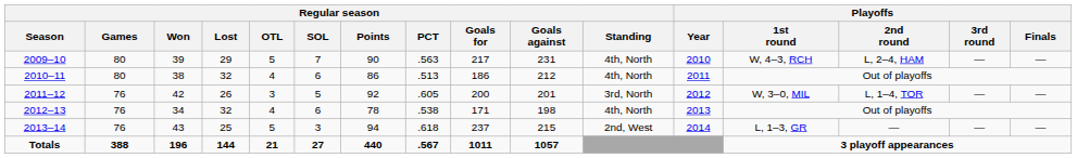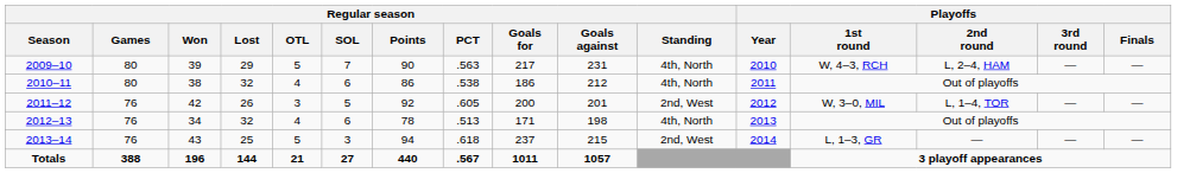 <table class="wikitable" style="width:100%; text-align:center; font-size:100%">
 <tr>
 <th colspan=11>Regular season</th>
 <th colspan=5>Playoffs</th>
 </tr>
 <tr>
 <th>Season</th>
 <th>Games</th>
 <th>Won</th>
 <th>Lost</th>
 <th>OTL</th>
 <th>SOL</th>
 <th>Points</th>
 <th>PCT</th>
 <th>Goals<br>for</th>
 <th>Goals<br>against</th>
 <th>Standing</th>
 <th>Year</th>
 <th>1st<br>round</th>
 <th>2nd<br>round</th>
 <th>3rd<br>round</th>
 <th>Finals</th>
 </tr>
 <tr>
 <td><a href='#'>2009–10</a></td>
 <td>80</td>
 <td>39</td>
 <td>29</td>
 <td>5</td>
 <td>7</td>
 <td>90</td>
 <td>.563</td>
 <td>217</td>
 <td>231</td>
 <td>4th, North</td>
 <td><a href='#'>2010</a></td>
 <td>W, 4–3, <a href='#'>RCH</a></td>
 <td>L, 2–4, <a href='#'>HAM</a></td>
 <td>—</td>
 <td>—</td>
 </tr>
 <tr>
 <td><a href='#'>2010–11</a></td>
 <td>80</td>
 <td>38</td>
 <td>32</td>
 <td>4</td>
 <td>6</td>
 <td>86</td>
-<td>.513</td>
+<td>.538</td>
 <td>186</td>
 <td>212</td>
 <td>4th, North</td>
 <td><a href='#'>2011</a></td>
 <td colspan=4>Out of playoffs</td>
 </tr>
 <tr>
 <td><a href='#'>2011–12</a></td>
 <td>76</td>
 <td>42</td>
 <td>26</td>
 <td>3</td>
 <td>5</td>
 <td>92</td>
 <td>.605</td>
 <td>200</td>
 <td>201</td>
-<td>3rd, North</td>
+<td>2nd, West</td>
 <td><a href='#'>2012</a></td>
 <td>W, 3–0, <a href='#'>MIL</a></td>
 <td>L, 1–4, <a href='#'>TOR</a></td>
 <td>—</td>
 <td>—</td>
 </tr>
 <tr>
 <td><a href='#'>2012–13</a></td>
 <td>76</td>
 <td>34</td>
 <td>32</td>
 <td>4</td>
 <td>6</td>
 <td>78</td>
-<td>.538</td>
+<td>.513</td>
 <td>171</td>
 <td>198</td>
 <td>4th, North</td>
 <td><a href='#'>2013</a></td>
 <td colspan=4>Out of playoffs</td>
 </tr>
 <tr>
 <td><a href='#'>2013–14</a></td>
 <td>76</td>
 <td>43</td>
 <td>25</td>
 <td>5</td>
 <td>3</td>
 <td>94</td>
 <td>.618</td>
 <td>237</td>
 <td>215</td>
 <td>2nd, West</td>
 <td><a href='#'>2014</a></td>
 <td>L, 1–3, <a href='#'>GR</a></td>
 <td>—</td>
 <td>—</td>
 <td>—</td>
 </tr>
 <tr style="font-weight:bold;">
 <td>Totals</td>
 <td>388</td>
 <td>196</td>
 <td>144</td>
 <td>21</td>
 <td>27</td>
 <td>440</td>
 <td>.567</td>
 <td>1011</td>
 <td>1057</td>
 <td colspan=2 bgcolor="#A8A8A8"></td>
 <td colspan=4>3 playoff appearances</td>
 </tr>
 </table>
